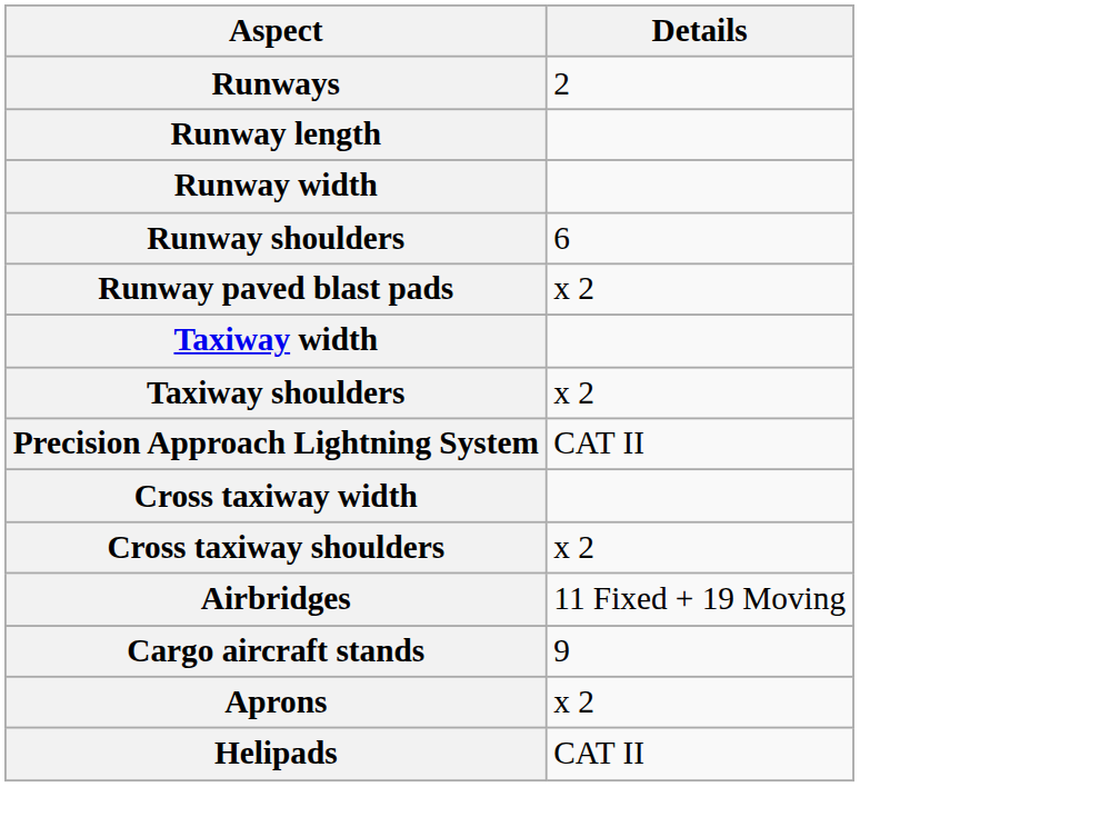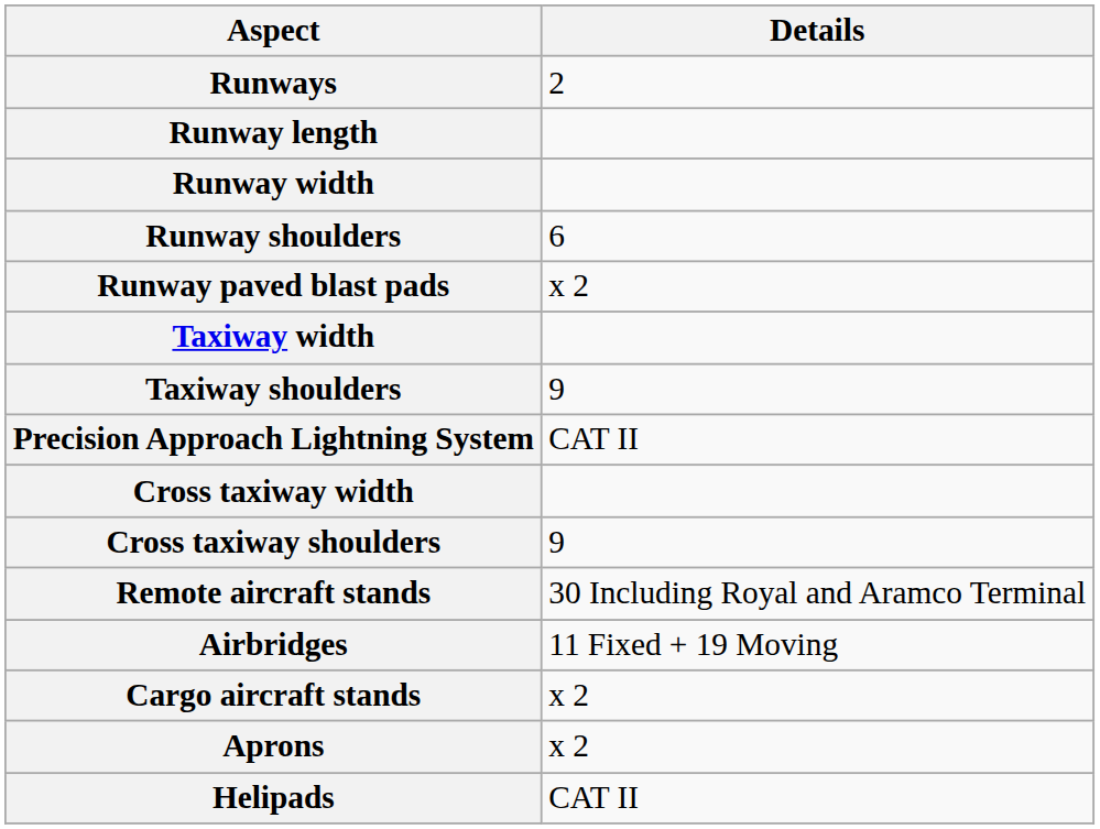 <table class="wikitable">
 <tr>
 <th>Aspect</th>
 <th>Details</th>
 </tr>
 <tr>
 <th>Runways</th>
 <td>2</td>
 </tr>
 <tr>
 <th>Runway length</th>
 <td></td>
 </tr>
 <tr>
 <th>Runway width</th>
 <td></td>
 </tr>
 <tr>
 <th>Runway shoulders</th>
 <td>6</td>
 </tr>
 <tr>
 <th>Runway paved blast pads</th>
 <td> x 2</td>
 </tr>
 <tr>
 <th><a href='#'>Taxiway</a> width</th>
 <td></td>
 </tr>
 <tr>
 <th>Taxiway shoulders</th>
-<td> x 2</td>
+<td>9</td>
 </tr>
 <tr>
 <th>Precision Approach Lightning System</th>
 <td>CAT II</td>
 </tr>
 <tr>
 <th>Cross taxiway width</th>
 <td></td>
 </tr>
 <tr>
 <th>Cross taxiway shoulders</th>
-<td> x 2</td>
+<td>9</td>
+</tr>
+<tr>
+<th>Remote aircraft stands</th>
+<td>30 Including Royal and Aramco Terminal</td>
 </tr>
 <tr>
 <th>Airbridges</th>
 <td>11 Fixed + 19 Moving</td>
 </tr>
 <tr>
 <th>Cargo aircraft stands</th>
-<td>9</td>
+<td> x 2</td>
 </tr>
 <tr>
 <th>Aprons</th>
 <td> x 2</td>
 </tr>
 <tr>
 <th>Helipads</th>
 <td>CAT II</td>
 </tr>
 </table>
